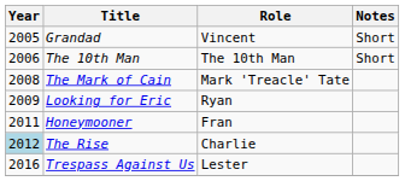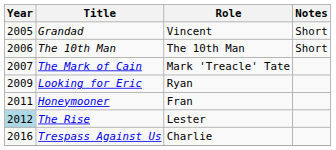 <table class="wikitable sortable plainrowheaders">
 <tr>
 <th scope="col">Year</th>
 <th scope="col">Title</th>
 <th scope="col">Role</th>
 <th scope="col" class="unsortable">Notes</th>
 </tr>
 <tr>
 <td>2005</td>
 <td><em>Grandad</em></td>
 <td>Vincent</td>
 <td>Short</td>
 </tr>
 <tr>
 <td>2006</td>
 <td><em>The 10th Man</em></td>
 <td>The 10th Man</td>
 <td>Short</td>
 </tr>
 <tr>
-<td>2008</td>
+<td>2007</td>
 <td><em><a href='#'>The Mark of Cain</a></em></td>
 <td>Mark 'Treacle' Tate</td>
 <td></td>
 </tr>
 <tr>
 <td>2009</td>
 <td><em><a href='#'>Looking for Eric</a></em></td>
 <td>Ryan</td>
 <td></td>
 </tr>
 <tr>
 <td>2011</td>
 <td><em><a href='#'>Honeymooner</a></em></td>
 <td>Fran</td>
 <td></td>
 </tr>
 <tr>
 <td style="background: lightblue;">2012</td>
 <td><em><a href='#'>The Rise</a></em></td>
-<td>Charlie</td>
+<td>Lester</td>
 <td></td>
 </tr>
 <tr>
 <td>2016</td>
 <td><em><a href='#'>Trespass Against Us</a></em></td>
-<td>Lester</td>
+<td>Charlie</td>
 <td></td>
 </tr>
 <tr>
 </tr>
 </table>
